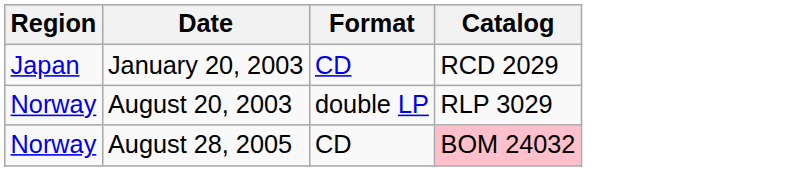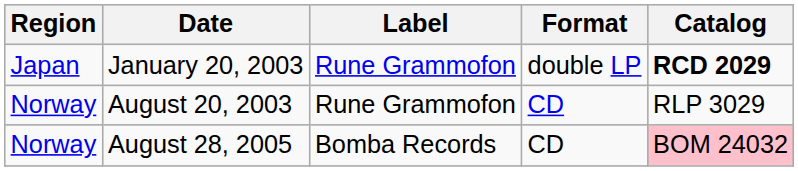 <table class="wikitable">
 <tr>
 <th>Region</th>
 <th>Date</th>
+<th>Label</th>
 <th>Format</th>
 <th>Catalog</th>
 </tr>
 <tr>
 <td><a href='#'>Japan</a></td>
 <td>January 20, 2003</td>
-<td><a href='#'>CD</a></td>
-<td>RCD 2029</td>
+<td><a href='#'>Rune Grammofon</a></td>
+<td>double <a href='#'>LP</a></td>
+<td><strong>RCD 2029</strong></td>
 </tr>
 <tr>
 <td><a href='#'>Norway</a></td>
 <td>August 20, 2003</td>
-<td>double <a href='#'>LP</a></td>
+<td>Rune Grammofon</td>
+<td><a href='#'>CD</a></td>
 <td>RLP 3029</td>
 </tr>
 <tr>
 <td><a href='#'>Norway</a></td>
 <td>August 28, 2005</td>
+<td>Bomba Records</td>
 <td>CD</td>
 <td style="background: pink;">BOM 24032</td>
 </tr>
 </table>
